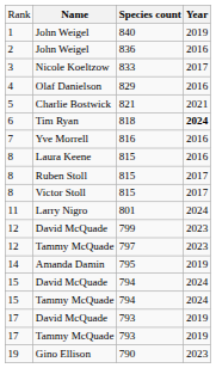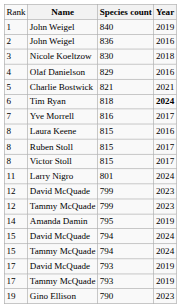 <table class="wikitable sortable" style="font-size:90%" style="text-align:center">
 <tr>
 <td>Rank</td>
 <th>Name</th>
 <th>Species count</th>
 <th>Year</th>
 </tr>
 <tr>
 <td>1</td>
 <td>John Weigel</td>
 <td>840</td>
 <td>2019</td>
 </tr>
 <tr>
 <td>2</td>
 <td>John Weigel</td>
 <td>836</td>
 <td>2016</td>
 </tr>
 <tr>
 <td>3</td>
 <td>Nicole Koeltzow</td>
-<td>833</td>
-<td>2017</td>
+<td>830</td>
+<td>2018</td>
 </tr>
 <tr>
 <td>4</td>
 <td>Olaf Danielson</td>
 <td>829</td>
 <td>2016</td>
 </tr>
 <tr>
 <td>5</td>
 <td>Charlie Bostwick</td>
 <td>821</td>
 <td>2021</td>
 </tr>
 <tr>
 <td>6</td>
 <td>Tim Ryan</td>
 <td>818</td>
 <td><strong>2024</strong></td>
 </tr>
 <tr>
 <td>7</td>
 <td>Yve Morrell</td>
 <td>816</td>
-<td>2016</td>
+<td>2017</td>
 </tr>
 <tr>
 <td>8</td>
 <td>Laura Keene</td>
 <td>815</td>
 <td>2016</td>
 </tr>
 <tr>
 <td>8</td>
 <td>Ruben Stoll</td>
 <td>815</td>
 <td>2017</td>
 </tr>
 <tr>
 <td>8</td>
 <td>Victor Stoll</td>
 <td>815</td>
 <td>2017</td>
 </tr>
 <tr>
 <td>11</td>
 <td>Larry Nigro</td>
 <td>801</td>
 <td>2024</td>
 </tr>
 <tr>
 <td>12</td>
 <td>David McQuade</td>
 <td>799</td>
 <td>2023</td>
 </tr>
 <tr>
 <td>12</td>
 <td>Tammy McQuade</td>
-<td>797</td>
+<td>799</td>
 <td>2023</td>
 </tr>
 <tr>
 <td>14</td>
 <td>Amanda Damin</td>
 <td>795</td>
 <td>2019</td>
 </tr>
 <tr>
 <td>15</td>
 <td>David McQuade</td>
 <td>794</td>
 <td>2024</td>
 </tr>
 <tr>
 <td>15</td>
 <td>Tammy McQuade</td>
 <td>794</td>
 <td>2024</td>
 </tr>
 <tr>
 <td>17</td>
 <td>David McQuade</td>
 <td>793</td>
 <td>2019</td>
 </tr>
 <tr>
 <td>17</td>
 <td>Tammy McQuade</td>
 <td>793</td>
 <td>2019</td>
 </tr>
 <tr>
 <td>19</td>
 <td>Gino Ellison</td>
 <td>790</td>
 <td>2023</td>
 </tr>
 </table>
